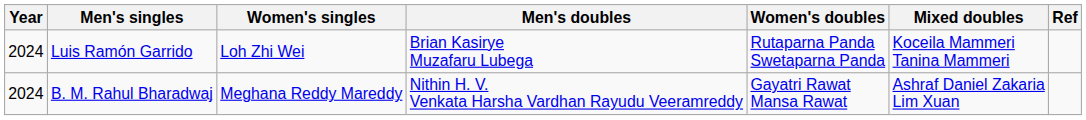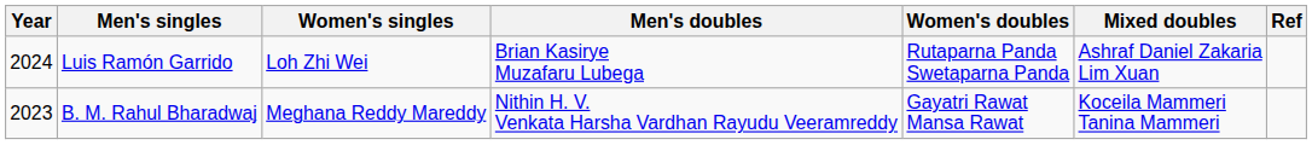 <table class=wikitable style="font-size:90%;">
 <tr>
 <th>Year</th>
 <th>Men's singles</th>
 <th>Women's singles</th>
 <th>Men's doubles</th>
 <th>Women's doubles</th>
 <th>Mixed doubles</th>
 <th>Ref</th>
 </tr>
 <tr>
 <td>2024</td>
 <td> <a href='#'>Luis Ramón Garrido</a></td>
 <td> <a href='#'>Loh Zhi Wei</a></td>
 <td> <a href='#'>Brian Kasirye</a><br> <a href='#'>Muzafaru Lubega</a></td>
 <td> <a href='#'>Rutaparna Panda</a><br> <a href='#'>Swetaparna Panda</a></td>
-<td> <a href='#'>Koceila Mammeri</a><br> <a href='#'>Tanina Mammeri</a></td>
+<td> <a href='#'>Ashraf Daniel Zakaria</a><br> <a href='#'>Lim Xuan</a></td>
 <td></td>
 </tr>
 <tr>
-<td>2024</td>
+<td>2023</td>
 <td> <a href='#'>B. M. Rahul Bharadwaj</a></td>
 <td> <a href='#'>Meghana Reddy Mareddy</a></td>
 <td> <a href='#'>Nithin H. V. </a><br> <a href='#'>Venkata Harsha Vardhan Rayudu Veeramreddy</a></td>
 <td> <a href='#'>Gayatri Rawat</a><br> <a href='#'>Mansa Rawat</a></td>
-<td> <a href='#'>Ashraf Daniel Zakaria</a><br> <a href='#'>Lim Xuan</a></td>
+<td> <a href='#'>Koceila Mammeri</a><br> <a href='#'>Tanina Mammeri</a></td>
 <td></td>
 </tr>
 </table>
